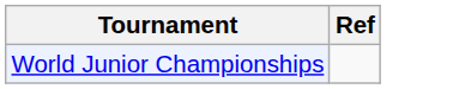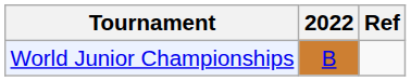 <table class="wikitable" style="font-size: 90%; text-align:center;">
 <tr>
 <th>Tournament</th>
+<th>2022</th>
 <th>Ref</th>
 </tr>
 <tr>
 <td bgcolor="#ECF2FF" align="left"><a href='#'>World Junior Championships</a></td>
+<td bgcolor="CD7F32"><a href='#'>B</a></td>
 <td></td>
 </tr>
 </table>
